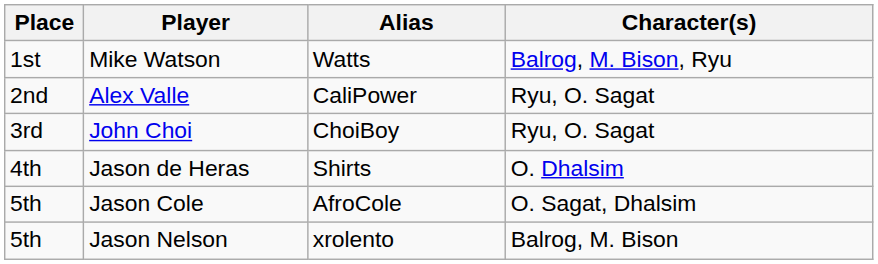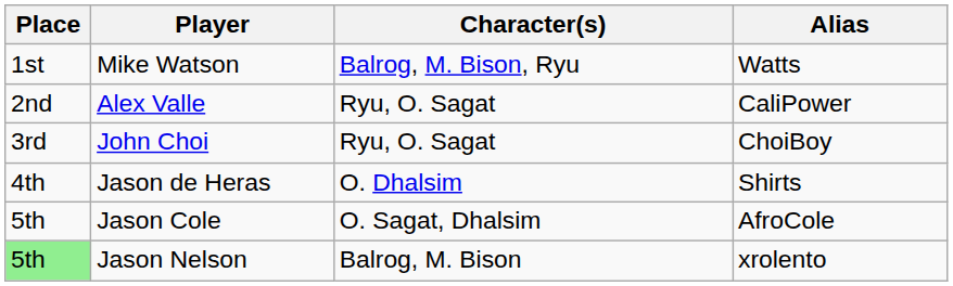 <table class="wikitable">
 <tr>
 <th style="width:50px;">Place</th>
 <th style="width:180px;">Player</th>
+<th style="width:300px;">Character(s)</th>
 <th style="width:150px;">Alias</th>
-<th style="width:300px;">Character(s)</th>
 </tr>
 <tr>
 <td>1st</td>
 <td> Mike Watson</td>
+<td><a href='#'>Balrog</a>, <a href='#'>M. Bison</a>, Ryu</td>
 <td>Watts</td>
-<td><a href='#'>Balrog</a>, <a href='#'>M. Bison</a>, Ryu</td>
 </tr>
 <tr>
 <td>2nd</td>
 <td> <a href='#'>Alex Valle</a></td>
+<td>Ryu, O. Sagat</td>
 <td>CaliPower</td>
-<td>Ryu, O. Sagat</td>
 </tr>
 <tr>
 <td>3rd</td>
 <td> <a href='#'>John Choi</a></td>
+<td>Ryu, O. Sagat</td>
 <td>ChoiBoy</td>
-<td>Ryu, O. Sagat</td>
 </tr>
 <tr>
 <td>4th</td>
 <td> Jason de Heras</td>
+<td>O. <a href='#'>Dhalsim</a></td>
 <td>Shirts</td>
-<td>O. <a href='#'>Dhalsim</a></td>
 </tr>
 <tr>
 <td>5th</td>
 <td> Jason Cole</td>
+<td>O. Sagat, Dhalsim</td>
 <td>AfroCole</td>
-<td>O. Sagat, Dhalsim</td>
 </tr>
 <tr>
-<td>5th</td>
+<td style="background: lightgreen;">5th</td>
 <td> Jason Nelson</td>
+<td>Balrog, M. Bison</td>
 <td>xrolento</td>
-<td>Balrog, M. Bison</td>
 </tr>
 </table>
